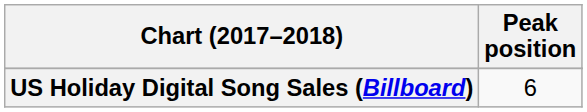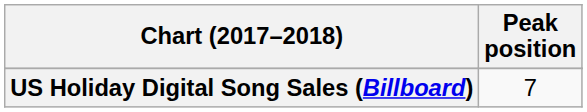 <table class="wikitable sortable plainrowheaders" style="text-align:center">
 <tr>
 <th scope="col">Chart (2017–2018)</th>
 <th scope="col">Peak<br>position</th>
 </tr>
 <tr>
 </tr>
 <tr>
 <th scope="row">US Holiday Digital Song Sales (<a href='#'><em>Billboard</em></a>)</th>
-<td style="text-align:center">6</td>
+<td style="text-align:center">7</td>
 </tr>
 </table>
